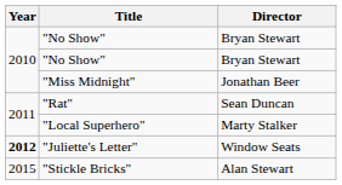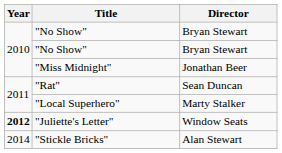 <table class="wikitable" border="1">
 <tr>
 <th>Year</th>
 <th width="200">Title</th>
 <th width="130">Director</th>
 </tr>
 <tr>
 <td rowspan="3">2010</td>
 <td>"No Show"</td>
 <td>Bryan Stewart</td>
 </tr>
 <tr>
 <td>"No Show"</td>
 <td>Bryan Stewart</td>
 </tr>
 <tr>
 <td>"Miss Midnight"</td>
 <td>Jonathan Beer</td>
 </tr>
 <tr>
 <td rowspan="2">2011</td>
 <td>"Rat"</td>
 <td>Sean Duncan</td>
 </tr>
 <tr>
 <td>"Local Superhero"</td>
 <td>Marty Stalker</td>
 </tr>
 <tr>
 <td><strong>2012</strong></td>
 <td>"Juliette's Letter"</td>
 <td>Window Seats</td>
 </tr>
 <tr>
-<td>2015</td>
+<td>2014</td>
 <td>"Stickle Bricks"</td>
 <td>Alan Stewart</td>
 </tr>
 </table>
